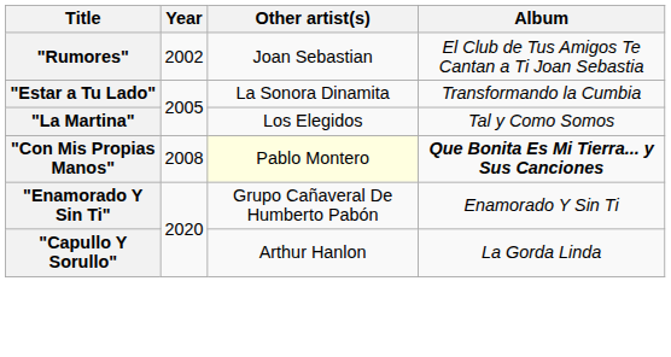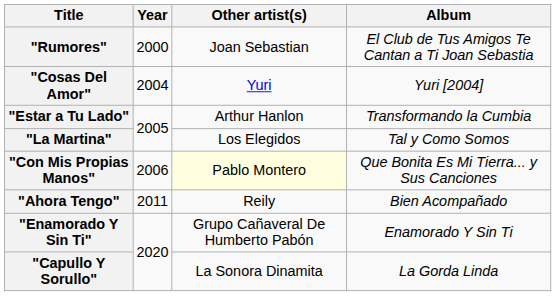 <table class="wikitable plainrowheaders" style="text-align:center;">
 <tr>
 <th scope="col" style="width:10em;">Title</th>
 <th scope="col" style="width:1em;">Year</th>
 <th scope="col" style="width:16em;">Other artist(s)</th>
 <th scope="col" style="width:18em;">Album</th>
 </tr>
 <tr>
 <th scope="row">"Rumores"</th>
-<td>2002</td>
+<td>2000</td>
 <td>Joan Sebastian</td>
 <td><em>El Club de Tus Amigos Te Cantan a Ti Joan Sebastia</em></td>
 </tr>
 <tr>
+<th scope="row">"Cosas Del Amor"</th>
+<td>2004</td>
+<td><a href='#'>Yuri</a></td>
+<td><em>Yuri [2004]</em></td>
+</tr>
+<tr>
 <th scope="row">"Estar a Tu Lado"</th>
 <td rowspan="2">2005</td>
-<td>La Sonora Dinamita</td>
+<td>Arthur Hanlon</td>
 <td><em>Transformando la Cumbia</em></td>
 </tr>
 <tr>
 <th scope="row">"La Martina"</th>
 <td>Los Elegidos</td>
 <td><em>Tal y Como Somos</em></td>
 </tr>
 <tr>
 <th scope="row">"Con Mis Propias Manos"</th>
-<td>2008</td>
+<td>2006</td>
 <td style="background: lightyellow;">Pablo Montero</td>
-<td><strong><em>Que Bonita Es Mi Tierra... y Sus Canciones</em></strong></td>
+<td><em>Que Bonita Es Mi Tierra... y Sus Canciones</em></td>
+</tr>
+<tr>
+<th scope="row">"Ahora Tengo"</th>
+<td>2011</td>
+<td>Reily</td>
+<td><em>Bien Acompañado</em></td>
 </tr>
 <tr>
 <th scope="row">"Enamorado Y Sin Ti"</th>
 <td rowspan="2">2020</td>
 <td>Grupo Cañaveral De Humberto Pabón</td>
 <td><em>Enamorado Y Sin Ti</em></td>
 </tr>
 <tr>
 <th scope="row">"Capullo Y Sorullo"</th>
-<td>Arthur Hanlon</td>
+<td>La Sonora Dinamita</td>
 <td><em>La Gorda Linda</em></td>
 </tr>
 </table>
